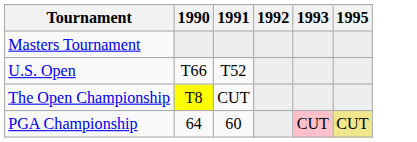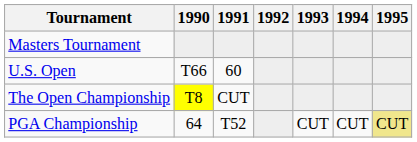 <table class="wikitable" style="font-size:95%;text-align:center;">
 <tr>
 <th>Tournament</th>
 <th>1990</th>
 <th>1991</th>
 <th>1992</th>
 <th>1993</th>
+<th>1994</th>
 <th>1995</th>
 </tr>
 <tr>
 <td align=left><a href='#'>Masters Tournament</a></td>
 <td style="background:#eeeeee;"></td>
 <td style="background:#eeeeee;"></td>
 <td style="background:#eeeeee;"></td>
 <td style="background:#eeeeee;"></td>
 <td style="background:#eeeeee;"></td>
+<td style="background:#eeeeee;"></td>
 </tr>
 <tr>
 <td align=left><a href='#'>U.S. Open</a></td>
 <td>T66</td>
-<td>T52</td>
+<td>60</td>
+<td style="background:#eeeeee;"></td>
 <td style="background:#eeeeee;"></td>
 <td style="background:#eeeeee;"></td>
 <td style="background:#eeeeee;"></td>
 </tr>
 <tr>
 <td align=left><a href='#'>The Open Championship</a></td>
 <td style="background:yellow;">T8</td>
 <td>CUT</td>
 <td style="background:#eeeeee;"></td>
 <td style="background:#eeeeee;"></td>
 <td style="background:#eeeeee;"></td>
+<td style="background:#eeeeee;"></td>
 </tr>
 <tr>
 <td align=left><a href='#'>PGA Championship</a></td>
 <td>64</td>
-<td>60</td>
+<td>T52</td>
 <td style="background:#eeeeee;"></td>
-<td style="background: pink;">CUT</td>
+<td>CUT</td>
+<td>CUT</td>
 <td style="background: khaki;">CUT</td>
 </tr>
 </table>
